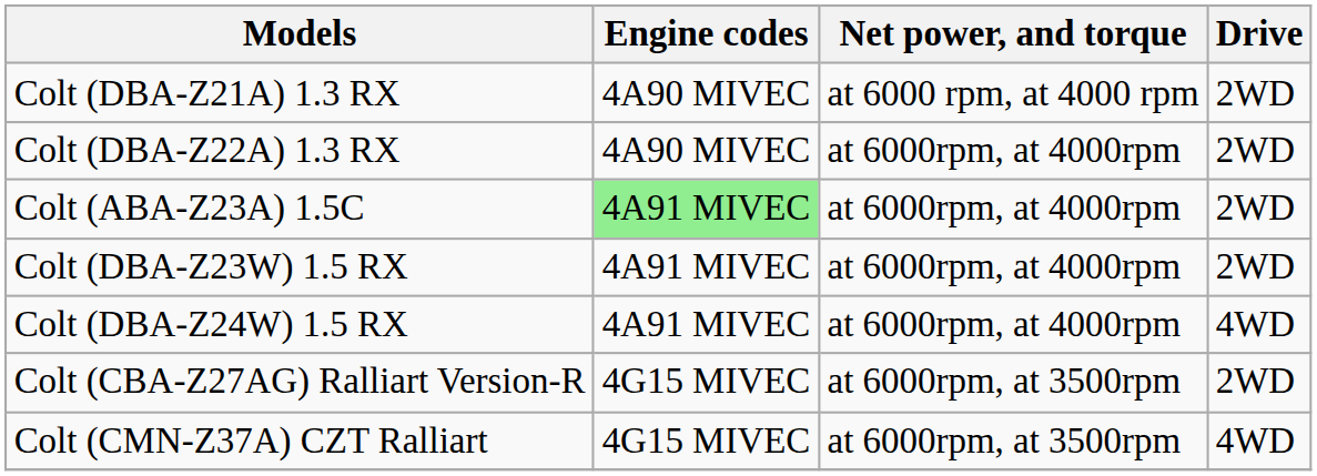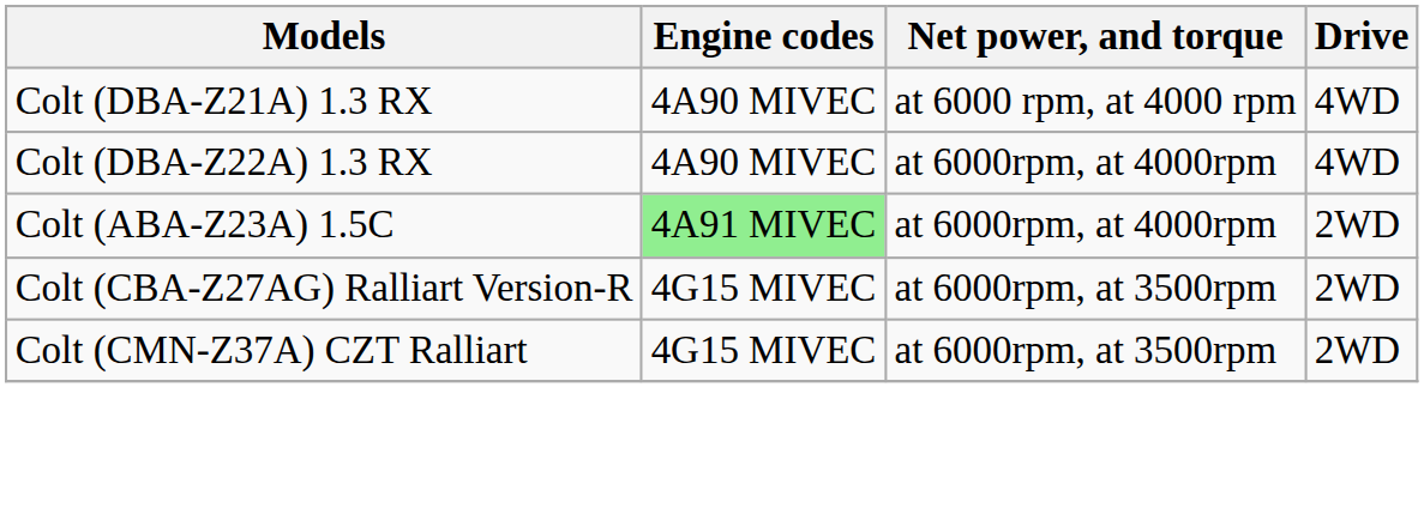 <table class="wikitable">
 <tr>
 <th>Models</th>
 <th>Engine codes</th>
 <th>Net power, and torque</th>
 <th>Drive</th>
 </tr>
 <tr>
 <td>Colt (DBA-Z21A) 1.3 RX</td>
 <td>4A90 MIVEC</td>
 <td> at 6000 rpm,  at 4000 rpm</td>
-<td>2WD</td>
+<td>4WD</td>
 </tr>
 <tr>
 <td>Colt (DBA-Z22A) 1.3 RX</td>
 <td>4A90 MIVEC</td>
 <td> at 6000rpm,  at 4000rpm</td>
-<td>2WD</td>
+<td>4WD</td>
 </tr>
 <tr>
 <td>Colt (ABA-Z23A) 1.5C</td>
 <td style="background: lightgreen;">4A91 MIVEC</td>
 <td> at 6000rpm,  at 4000rpm</td>
 <td>2WD</td>
-</tr>
-<tr>
-<td>Colt (DBA-Z23W) 1.5 RX</td>
-<td>4A91 MIVEC</td>
-<td> at 6000rpm,  at 4000rpm</td>
-<td>2WD</td>
-</tr>
-<tr>
-<td>Colt (DBA-Z24W) 1.5 RX</td>
-<td>4A91 MIVEC</td>
-<td> at 6000rpm,  at 4000rpm</td>
-<td>4WD</td>
 </tr>
 <tr>
 <td>Colt (CBA-Z27AG) Ralliart Version-R</td>
 <td>4G15 MIVEC</td>
 <td> at 6000rpm,  at 3500rpm</td>
 <td>2WD</td>
 </tr>
 <tr>
 <td>Colt (CMN-Z37A) CZT Ralliart</td>
 <td>4G15 MIVEC</td>
 <td> at 6000rpm,  at 3500rpm</td>
-<td>4WD</td>
+<td>2WD</td>
 </tr>
 <tr>
 </tr>
 </table>
